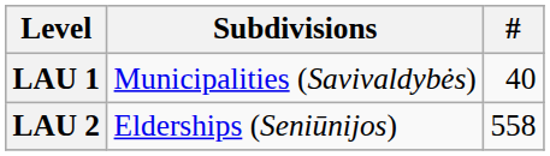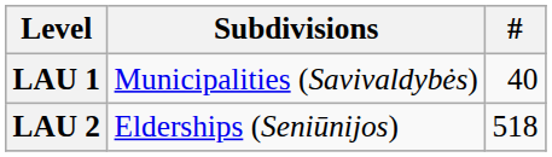 <table class="wikitable">
 <tr>
 <th>Level</th>
 <th>Subdivisions</th>
 <th>#</th>
 </tr>
 <tr>
 <th>LAU 1</th>
 <td><a href='#'>Municipalities</a> (<em>Savivaldybės</em>)</td>
 <td align="right">40</td>
 </tr>
 <tr>
 <th>LAU 2</th>
 <td><a href='#'>Elderships</a> (<em>Seniūnijos</em>)</td>
-<td align="right">558</td>
+<td align="right">518</td>
 </tr>
 </table>
